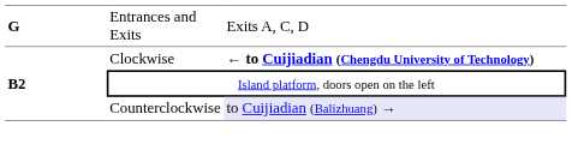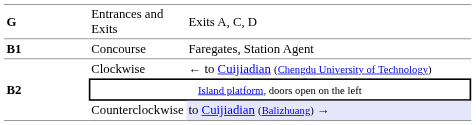 <table cellspacing=0 cellpadding=3>
 <tr>
 <td style="border-top:solid 1px gray;border-bottom:solid 1px gray;" width=100><strong>G</strong></td>
 <td style="border-top:solid 1px gray;border-bottom:solid 1px gray;" width=100>Entrances and Exits</td>
 <td style="border-top:solid 1px gray;border-bottom:solid 1px gray;" width=350>Exits A, C, D</td>
 </tr>
 <tr>
+<td style="border-top:solid 0px gray;border-bottom:solid 1px gray;" width=100><strong>B1</strong></td>
+<td style="border-top:solid 0px gray;border-bottom:solid 1px gray;" width=100>Concourse</td>
+<td style="border-top:solid 0px gray;border-bottom:solid 1px gray;" width=350>Faregates, Station Agent</td>
+</tr>
+<tr>
 <td style="border-bottom:solid 1px gray;" rowspan=3><strong>B2</strong></td>
 <td>Clockwise</td>
-<td><strong>←  to <a href='#'>Cuijiadian</a> <small>(<a href='#'>Chengdu University of Technology</a>)</small></strong></td>
+<td>←  to <a href='#'>Cuijiadian</a> <small>(<a href='#'>Chengdu University of Technology</a>)</small></td>
 </tr>
 <tr>
 <td style="border-right:solid 2px black;border-left:solid 2px black;border-top:solid 2px black;border-bottom:solid 2px black;text-align:center;" colspan=2><small><a href='#'>Island platform</a>, doors open on the left</small></td>
 </tr>
 <tr>
 <td style="border-bottom:solid 1px gray;">Counterclockwise</td>
 <td style="background: lavender; border-bottom:solid 1px gray;">  to <a href='#'>Cuijiadian</a> <small>(<a href='#'>Balizhuang</a>)</small> →</td>
 </tr>
 </table>
